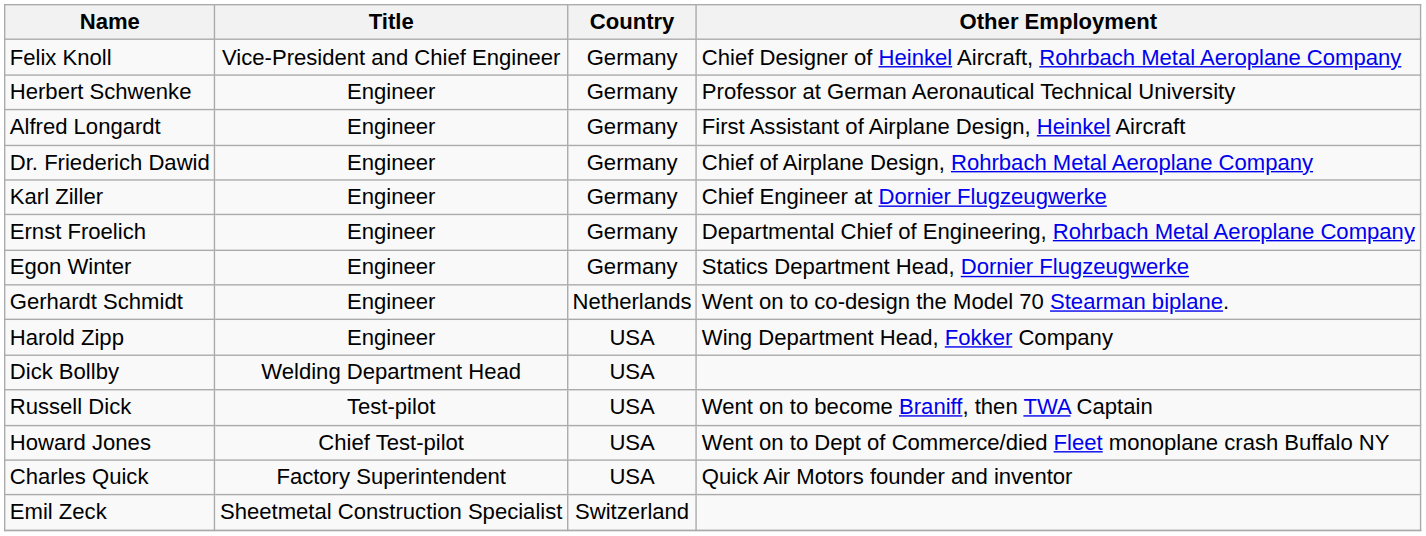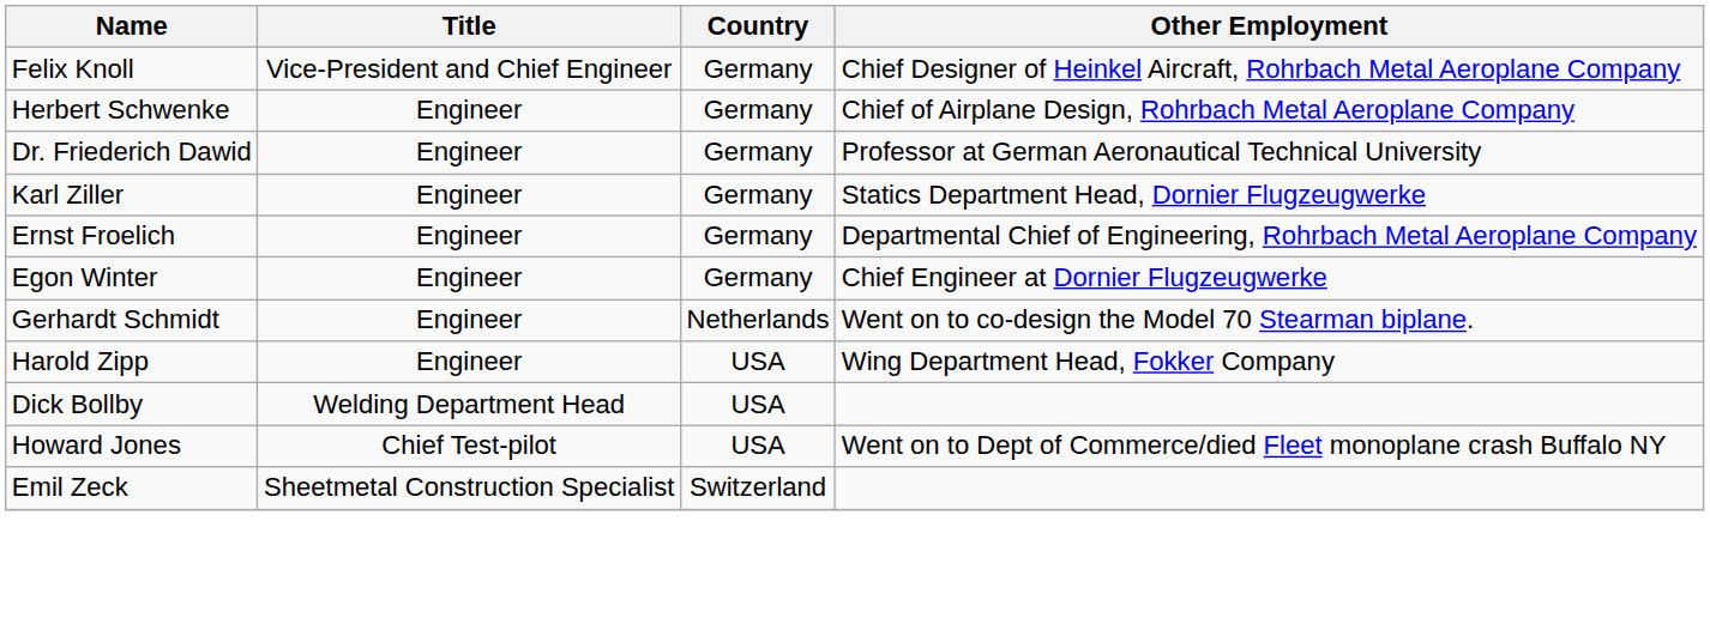 <table class="wikitable sortable">
 <tr>
 <th>Name</th>
 <th>Title</th>
 <th>Country</th>
 <th>Other Employment</th>
 </tr>
 <tr>
 <td align=left>Felix Knoll</td>
 <td align=center>Vice-President and Chief Engineer</td>
 <td align=center>Germany</td>
 <td align=left>Chief Designer of <a href='#'>Heinkel</a> Aircraft, <a href='#'>Rohrbach Metal Aeroplane Company</a></td>
 </tr>
 <tr>
 <td align=left>Herbert Schwenke</td>
 <td align=center>Engineer</td>
 <td align=center>Germany</td>
-<td align=left>Professor at German Aeronautical Technical University</td>
-</tr>
-<tr>
-<td align=left>Alfred Longardt</td>
-<td align=center>Engineer</td>
-<td align=center>Germany</td>
-<td align=left>First Assistant of Airplane Design, <a href='#'>Heinkel</a> Aircraft</td>
+<td align=left>Chief of Airplane Design, <a href='#'>Rohrbach Metal Aeroplane Company</a></td>
 </tr>
 <tr>
 <td align=left>Dr. Friederich Dawid</td>
 <td align=center>Engineer</td>
 <td align=center>Germany</td>
-<td align=left>Chief of Airplane Design, <a href='#'>Rohrbach Metal Aeroplane Company</a></td>
+<td align=left>Professor at German Aeronautical Technical University</td>
 </tr>
 <tr>
 <td align=left>Karl Ziller</td>
 <td align=center>Engineer</td>
 <td align=center>Germany</td>
-<td align=left>Chief Engineer at <a href='#'>Dornier Flugzeugwerke</a></td>
+<td align=left>Statics Department Head, <a href='#'>Dornier Flugzeugwerke</a></td>
 </tr>
 <tr>
 <td align=left>Ernst Froelich</td>
 <td align=center>Engineer</td>
 <td align=center>Germany</td>
 <td align=left>Departmental Chief of Engineering, <a href='#'>Rohrbach Metal Aeroplane Company</a></td>
 </tr>
 <tr>
 <td align=left>Egon Winter</td>
 <td align=center>Engineer</td>
 <td align=center>Germany</td>
-<td align=left>Statics Department Head, <a href='#'>Dornier Flugzeugwerke</a></td>
+<td align=left>Chief Engineer at <a href='#'>Dornier Flugzeugwerke</a></td>
 </tr>
 <tr>
 <td align=left>Gerhardt Schmidt</td>
 <td align=center>Engineer</td>
 <td align=center>Netherlands</td>
 <td align=left>Went on to co-design the Model 70 <a href='#'>Stearman biplane</a>.</td>
 </tr>
 <tr>
 <td align=left>Harold Zipp</td>
 <td align=center>Engineer</td>
 <td align=center>USA</td>
 <td align=left>Wing Department Head, <a href='#'>Fokker</a> Company</td>
 </tr>
 <tr>
 <td align=left>Dick Bollby</td>
 <td align=center>Welding Department Head</td>
 <td align=center>USA</td>
 <td align=left></td>
 </tr>
 <tr>
-<td align=left>Russell Dick</td>
-<td align=center>Test-pilot</td>
-<td align=center>USA</td>
-<td align=left>Went on to become <a href='#'>Braniff</a>, then <a href='#'>TWA</a> Captain</td>
-</tr>
-<tr>
 <td align=left>Howard Jones</td>
 <td align=center>Chief Test-pilot</td>
 <td align=center>USA</td>
 <td align=left>Went on to Dept of Commerce/died <a href='#'>Fleet</a> monoplane crash Buffalo NY</td>
-</tr>
-<tr>
-<td align=left>Charles Quick</td>
-<td align=center>Factory Superintendent</td>
-<td align=center>USA</td>
-<td align=left>Quick Air Motors founder and inventor</td>
 </tr>
 <tr>
 <td align=left>Emil Zeck</td>
 <td align=center>Sheetmetal Construction Specialist</td>
 <td align=center>Switzerland</td>
 <td align=left></td>
 </tr>
 <tr>
 </tr>
 </table>
